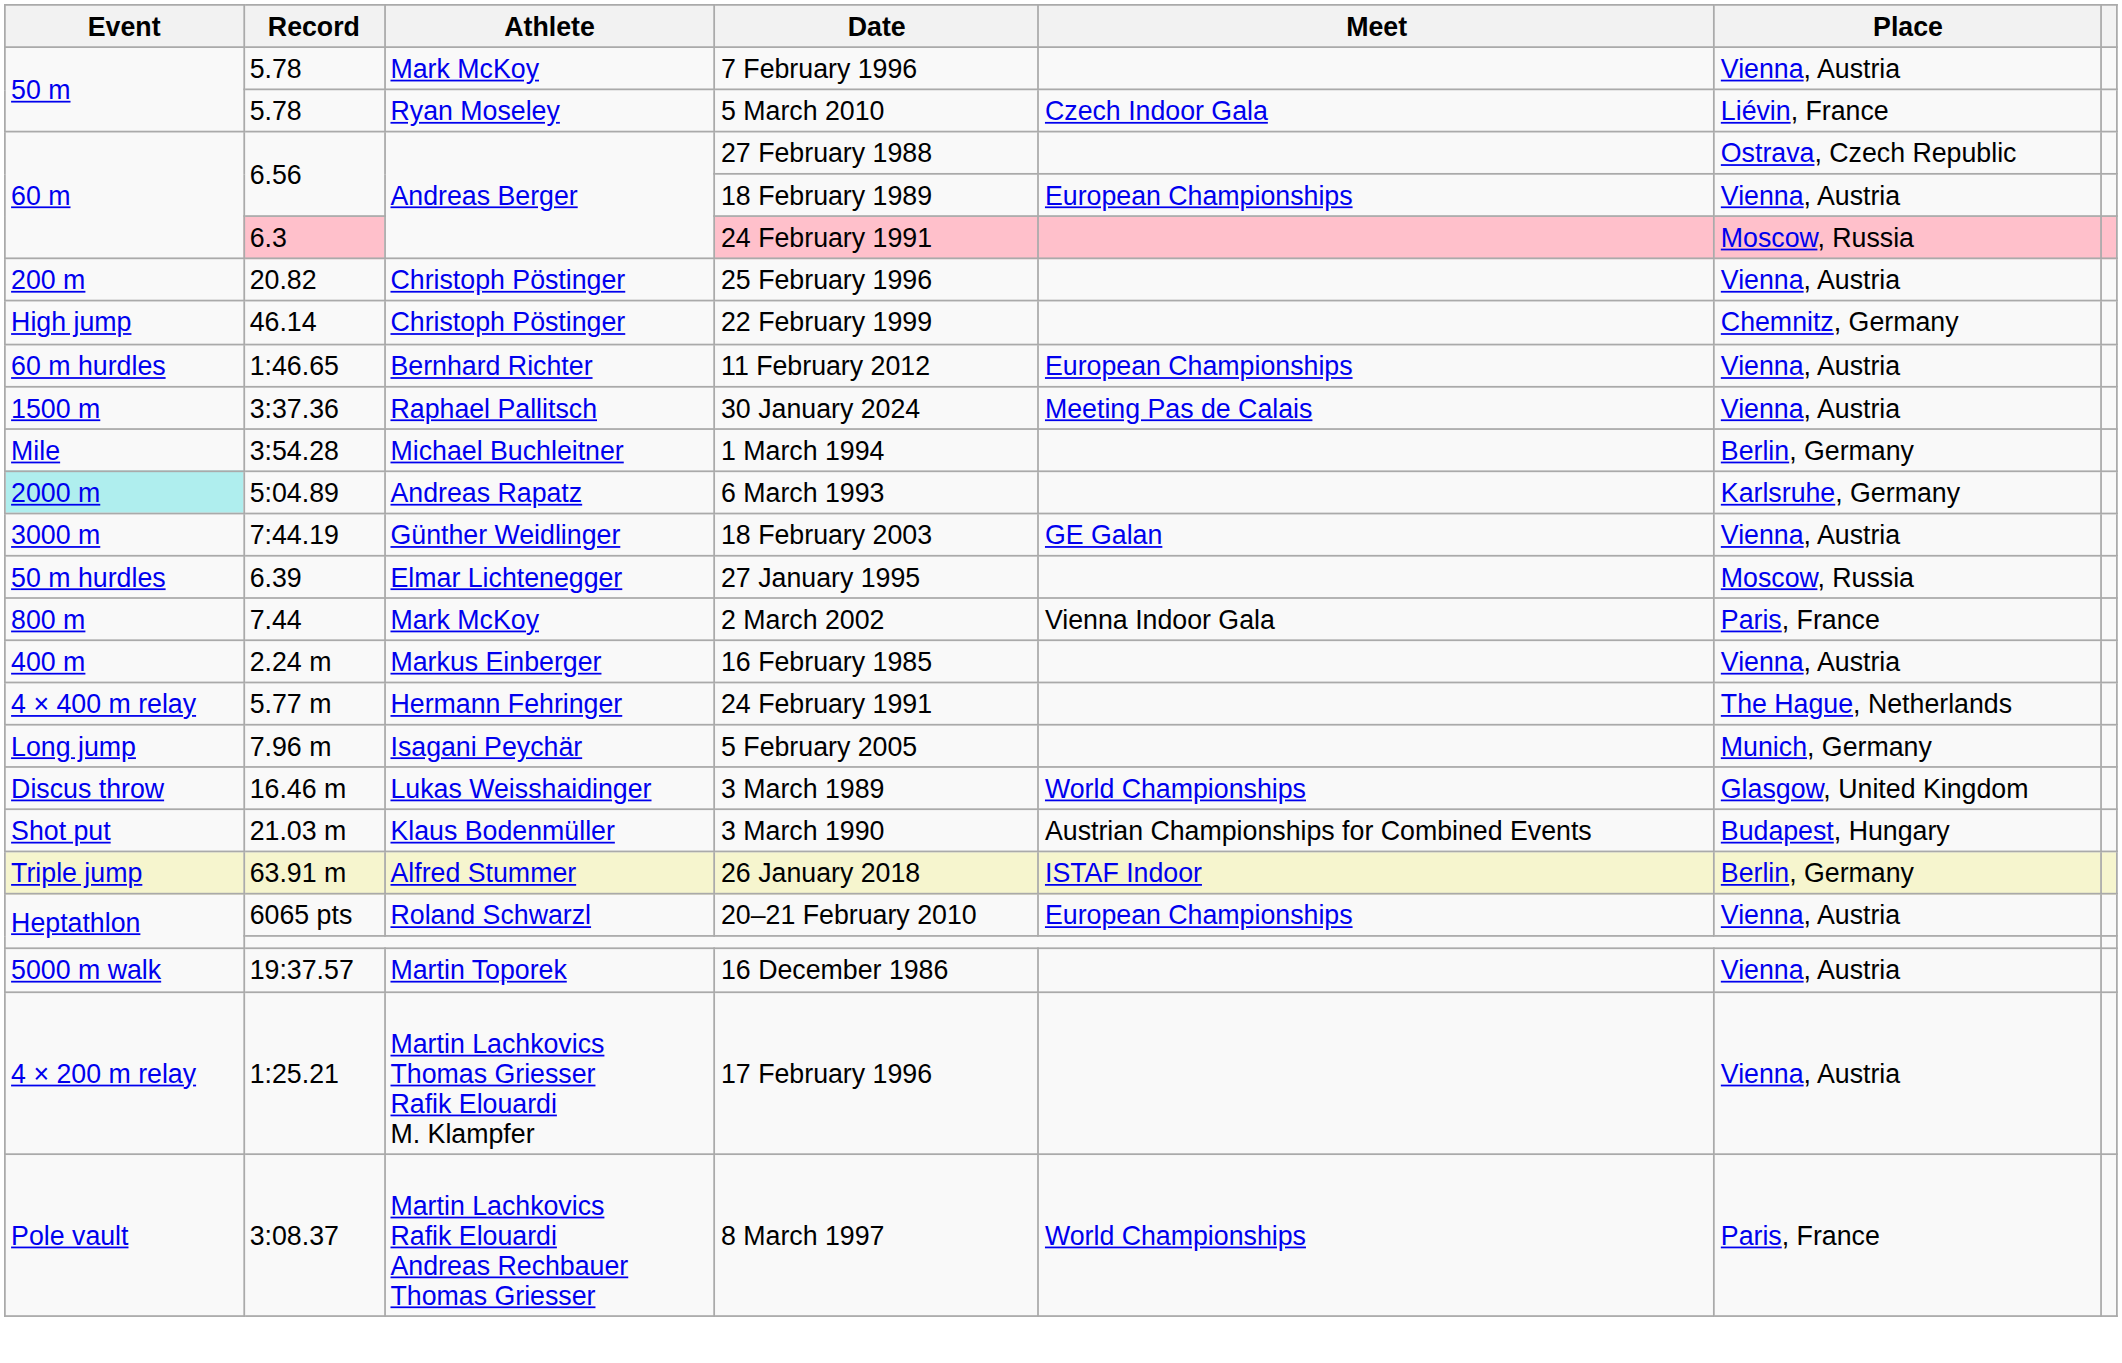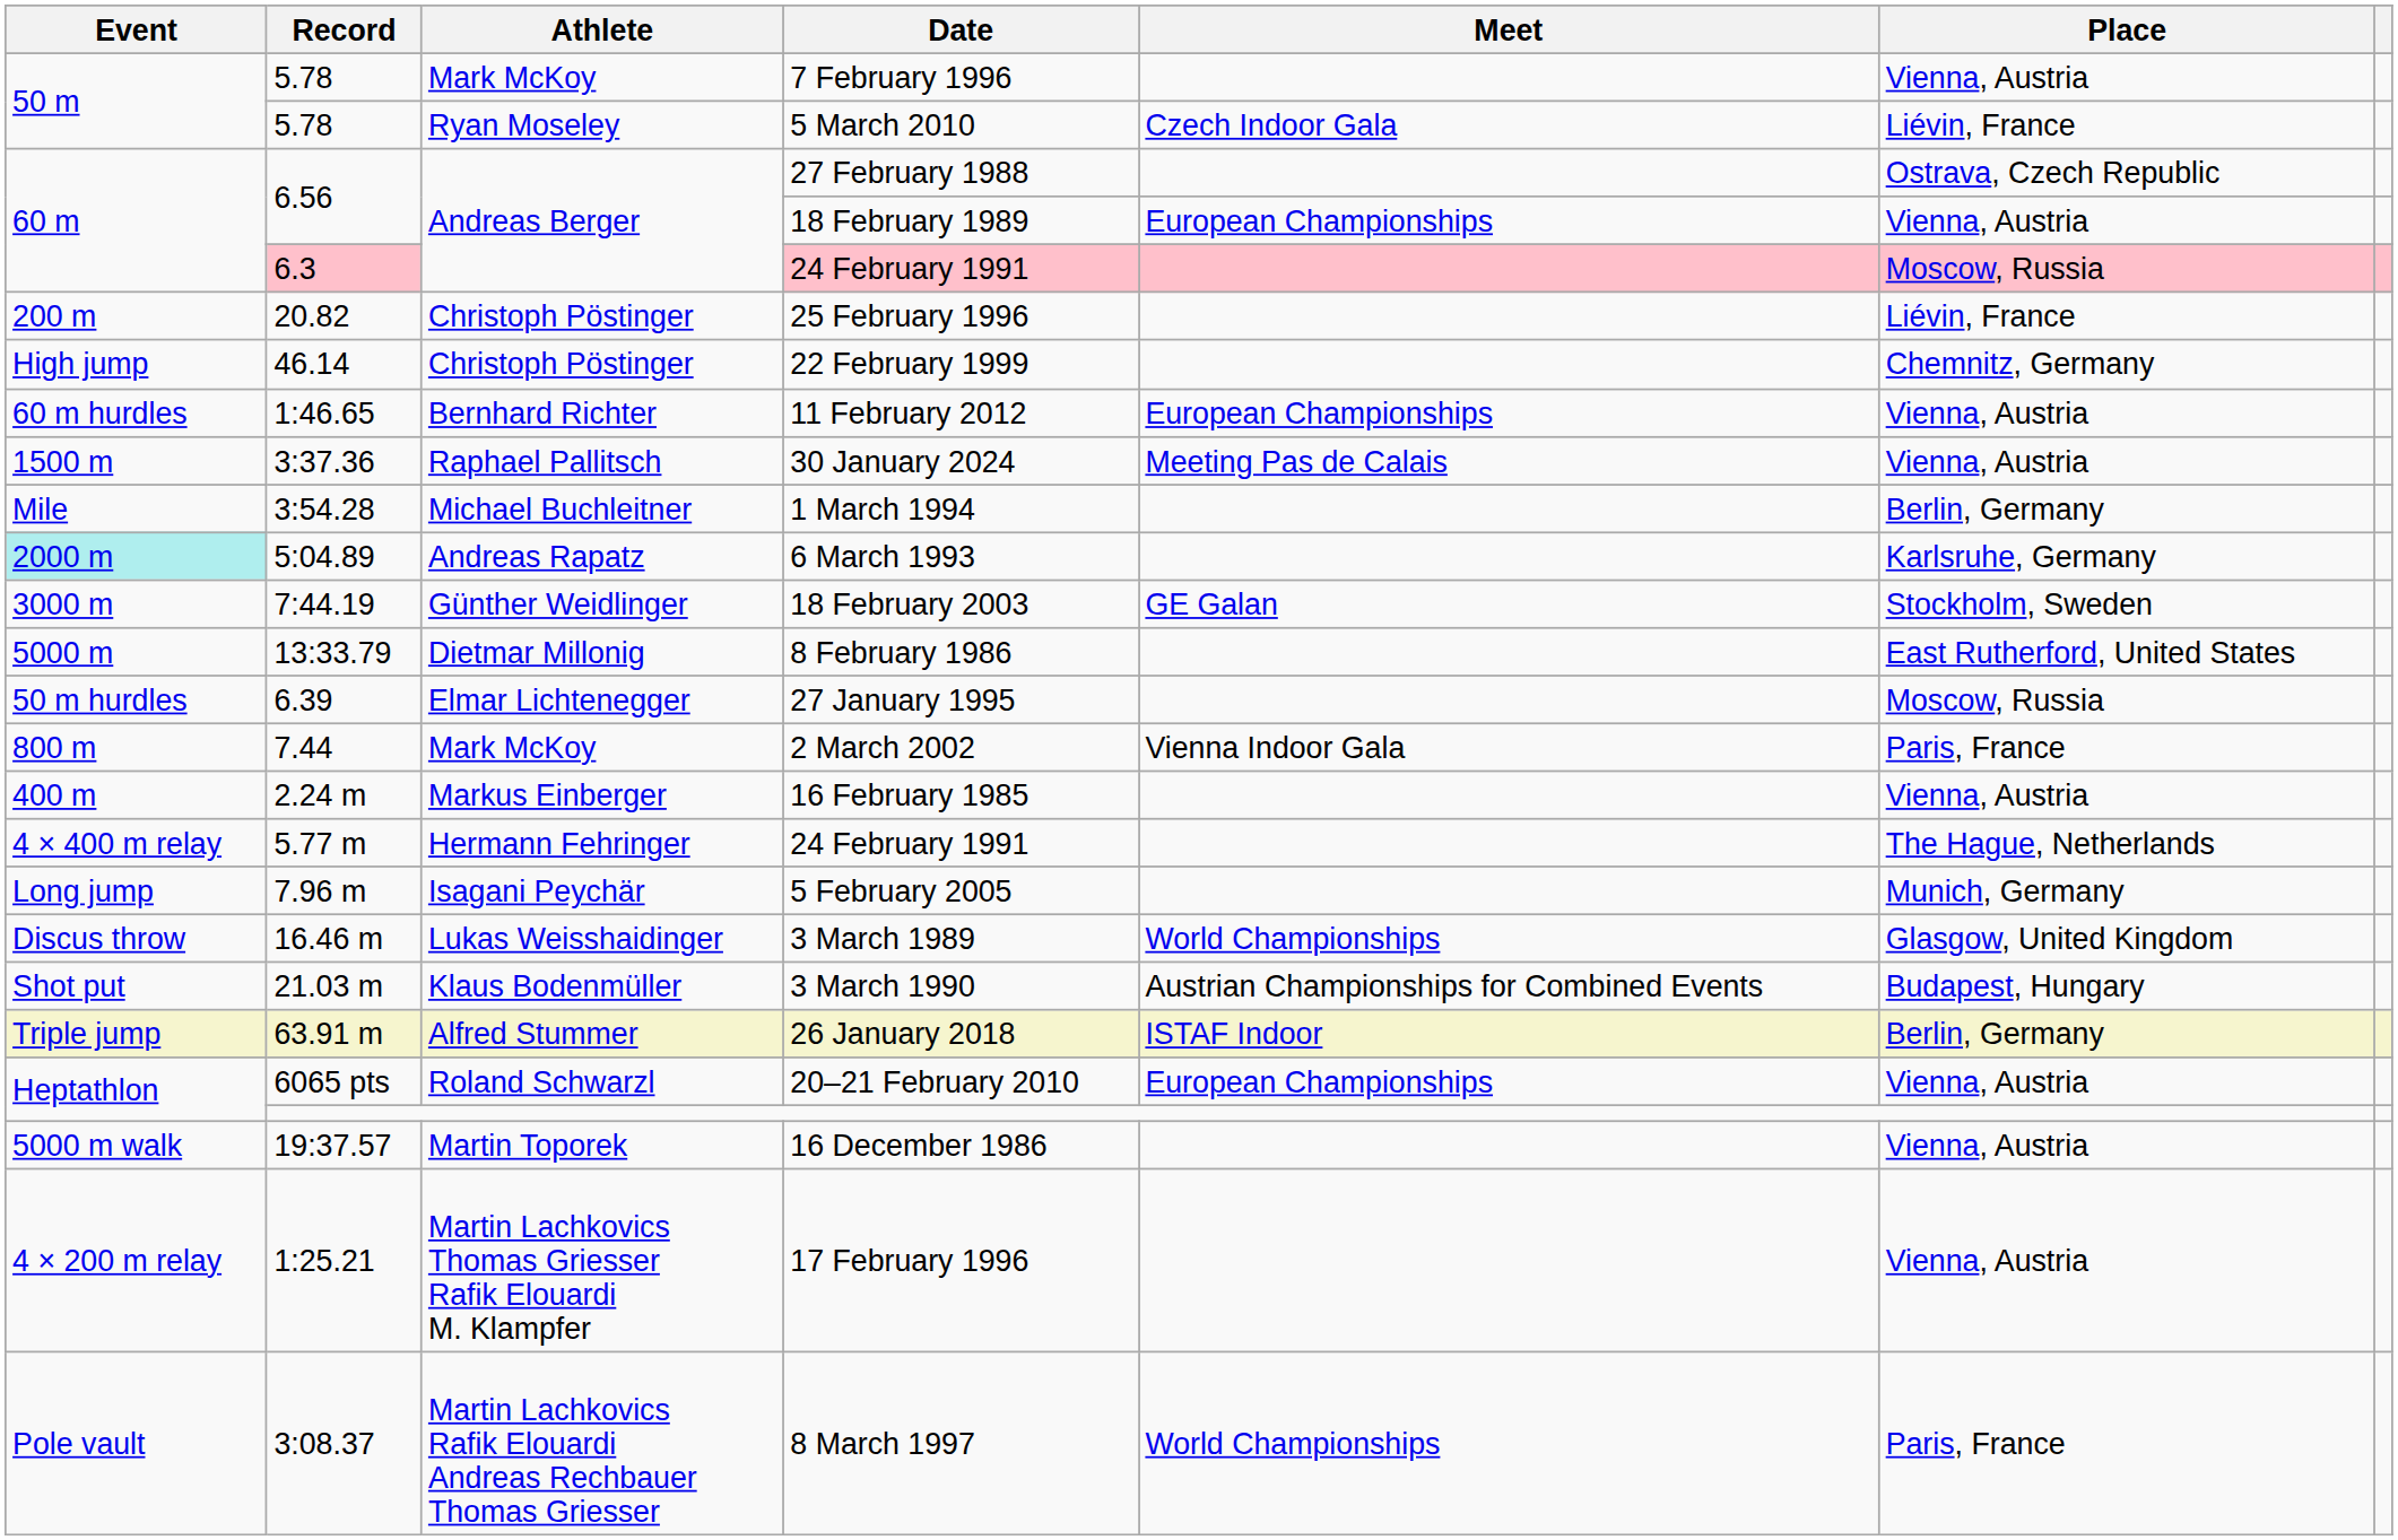 <table class="wikitable" style="font-size:95%; width: 95%;">
 <tr>
 <th>Event</th>
 <th>Record</th>
 <th>Athlete</th>
 <th>Date</th>
 <th>Meet</th>
 <th>Place</th>
 <th></th>
 </tr>
 <tr>
 <td rowspan=2><a href='#'>50 m</a></td>
 <td>5.78</td>
 <td><a href='#'>Mark McKoy</a></td>
 <td>7 February 1996</td>
 <td></td>
 <td><a href='#'>Vienna</a>, Austria</td>
 <td></td>
 </tr>
 <tr>
 <td>5.78</td>
 <td><a href='#'>Ryan Moseley</a></td>
 <td>5 March 2010</td>
 <td><a href='#'>Czech Indoor Gala</a></td>
 <td><a href='#'>Liévin</a>, France</td>
 <td></td>
 </tr>
 <tr>
 <td rowspan=3><a href='#'>60 m</a></td>
 <td rowspan=2>6.56</td>
 <td rowspan=3><a href='#'>Andreas Berger</a></td>
 <td>27 February 1988</td>
 <td></td>
 <td><a href='#'>Ostrava</a>, Czech Republic</td>
 <td></td>
 </tr>
 <tr>
 <td>18 February 1989</td>
 <td><a href='#'>European Championships</a></td>
 <td><a href='#'>Vienna</a>, Austria</td>
 <td></td>
 </tr>
 <tr style="background:pink">
 <td>6.3  </td>
 <td>24 February 1991</td>
 <td></td>
 <td><a href='#'>Moscow</a>, Russia</td>
 <td></td>
 </tr>
 <tr>
 <td><a href='#'>200 m</a></td>
 <td>20.82</td>
 <td><a href='#'>Christoph Pöstinger</a></td>
 <td>25 February 1996</td>
 <td></td>
-<td><a href='#'>Vienna</a>, Austria</td>
+<td><a href='#'>Liévin</a>, France</td>
 <td></td>
 </tr>
 <tr>
 <td><a href='#'>High jump</a></td>
 <td>46.14</td>
 <td><a href='#'>Christoph Pöstinger</a></td>
 <td>22 February 1999</td>
 <td></td>
 <td><a href='#'>Chemnitz</a>, Germany</td>
 <td></td>
 </tr>
 <tr>
 <td><a href='#'>60 m hurdles</a></td>
 <td>1:46.65</td>
 <td><a href='#'>Bernhard Richter</a></td>
 <td>11 February 2012</td>
 <td><a href='#'>European Championships</a></td>
 <td><a href='#'>Vienna</a>, Austria</td>
 <td></td>
 </tr>
 <tr>
 <td><a href='#'>1500 m</a></td>
 <td>3:37.36</td>
 <td><a href='#'>Raphael Pallitsch</a></td>
 <td>30 January 2024</td>
 <td><a href='#'>Meeting Pas de Calais</a></td>
 <td><a href='#'>Vienna</a>, Austria</td>
 <td></td>
 </tr>
 <tr>
 <td><a href='#'>Mile</a></td>
 <td>3:54.28</td>
 <td><a href='#'>Michael Buchleitner</a></td>
 <td>1 March 1994</td>
 <td></td>
 <td><a href='#'>Berlin</a>, Germany</td>
 <td></td>
 </tr>
 <tr>
 <td style="background: paleturquoise;"><a href='#'>2000 m</a></td>
 <td>5:04.89</td>
 <td><a href='#'>Andreas Rapatz</a></td>
 <td>6 March 1993</td>
 <td></td>
 <td><a href='#'>Karlsruhe</a>, Germany</td>
 <td></td>
 </tr>
 <tr>
 <td><a href='#'>3000 m</a></td>
 <td>7:44.19</td>
 <td><a href='#'>Günther Weidlinger</a></td>
 <td>18 February 2003</td>
 <td><a href='#'>GE Galan</a></td>
-<td><a href='#'>Vienna</a>, Austria</td>
+<td><a href='#'>Stockholm</a>, Sweden</td>
+<td></td>
+</tr>
+<tr>
+<td><a href='#'>5000 m</a></td>
+<td>13:33.79</td>
+<td><a href='#'>Dietmar Millonig</a></td>
+<td>8 February 1986</td>
+<td></td>
+<td><a href='#'>East Rutherford</a>, United States</td>
 <td></td>
 </tr>
 <tr>
 <td><a href='#'>50 m hurdles</a></td>
 <td>6.39</td>
 <td><a href='#'>Elmar Lichtenegger</a></td>
 <td>27 January 1995</td>
 <td></td>
 <td><a href='#'>Moscow</a>, Russia</td>
 <td></td>
 </tr>
 <tr>
 <td><a href='#'>800 m</a></td>
 <td>7.44</td>
 <td><a href='#'>Mark McKoy</a></td>
 <td>2 March 2002</td>
 <td>Vienna Indoor Gala</td>
 <td><a href='#'>Paris</a>, France</td>
 <td></td>
 </tr>
 <tr>
 <td><a href='#'>400 m</a></td>
 <td>2.24 m</td>
 <td><a href='#'>Markus Einberger</a></td>
 <td>16 February 1985</td>
 <td></td>
 <td><a href='#'>Vienna</a>, Austria</td>
 <td></td>
 </tr>
 <tr>
 <td><a href='#'>4 × 400 m relay</a></td>
 <td>5.77 m </td>
 <td><a href='#'>Hermann Fehringer</a></td>
 <td>24 February 1991</td>
 <td></td>
 <td><a href='#'>The Hague</a>, Netherlands</td>
 <td></td>
 </tr>
 <tr>
 <td><a href='#'>Long jump</a></td>
 <td>7.96 m</td>
 <td><a href='#'>Isagani Peychär</a></td>
 <td>5 February 2005</td>
 <td></td>
 <td><a href='#'>Munich</a>, Germany</td>
 <td></td>
 </tr>
 <tr>
 <td><a href='#'>Discus throw</a></td>
 <td>16.46 m</td>
 <td><a href='#'>Lukas Weisshaidinger</a></td>
 <td>3 March 1989</td>
 <td><a href='#'>World Championships</a></td>
 <td><a href='#'>Glasgow</a>, United Kingdom</td>
 <td></td>
 </tr>
 <tr>
 <td><a href='#'>Shot put</a></td>
 <td>21.03 m </td>
 <td><a href='#'>Klaus Bodenmüller</a></td>
 <td>3 March 1990</td>
 <td>Austrian Championships for Combined Events</td>
 <td><a href='#'>Budapest</a>, Hungary</td>
 <td></td>
 </tr>
 <tr style="background:#f6F5CE;">
 <td><a href='#'>Triple jump</a></td>
 <td>63.91 m</td>
 <td><a href='#'>Alfred Stummer</a></td>
 <td>26 January 2018</td>
 <td><a href='#'>ISTAF Indoor</a></td>
 <td><a href='#'>Berlin</a>, Germany</td>
 <td></td>
 </tr>
 <tr>
 <td rowspan=2><a href='#'>Heptathlon</a></td>
 <td>6065 pts</td>
 <td><a href='#'>Roland Schwarzl</a></td>
 <td>20–21 February 2010</td>
 <td><a href='#'>European Championships</a></td>
 <td><a href='#'>Vienna</a>, Austria</td>
 <td></td>
 </tr>
 <tr>
 <td colspan=5></td>
 <td></td>
 </tr>
 <tr>
 <td><a href='#'>5000 m walk</a></td>
 <td>19:37.57</td>
 <td><a href='#'>Martin Toporek</a></td>
 <td>16 December 1986</td>
 <td></td>
 <td><a href='#'>Vienna</a>, Austria</td>
 <td></td>
 </tr>
 <tr>
 <td><a href='#'>4 × 200 m relay</a></td>
 <td>1:25.21</td>
 <td><br><a href='#'>Martin Lachkovics</a><br><a href='#'>Thomas Griesser</a><br><a href='#'>Rafik Elouardi</a><br>M. Klampfer</td>
 <td>17 February 1996</td>
 <td></td>
 <td><a href='#'>Vienna</a>, Austria</td>
 <td></td>
 </tr>
 <tr>
 <td><a href='#'>Pole vault</a></td>
 <td>3:08.37</td>
 <td><br><a href='#'>Martin Lachkovics</a><br><a href='#'>Rafik Elouardi</a><br><a href='#'>Andreas Rechbauer</a><br><a href='#'>Thomas Griesser</a></td>
 <td>8 March 1997</td>
 <td><a href='#'>World Championships</a></td>
 <td><a href='#'>Paris</a>, France</td>
 <td></td>
 </tr>
 </table>
